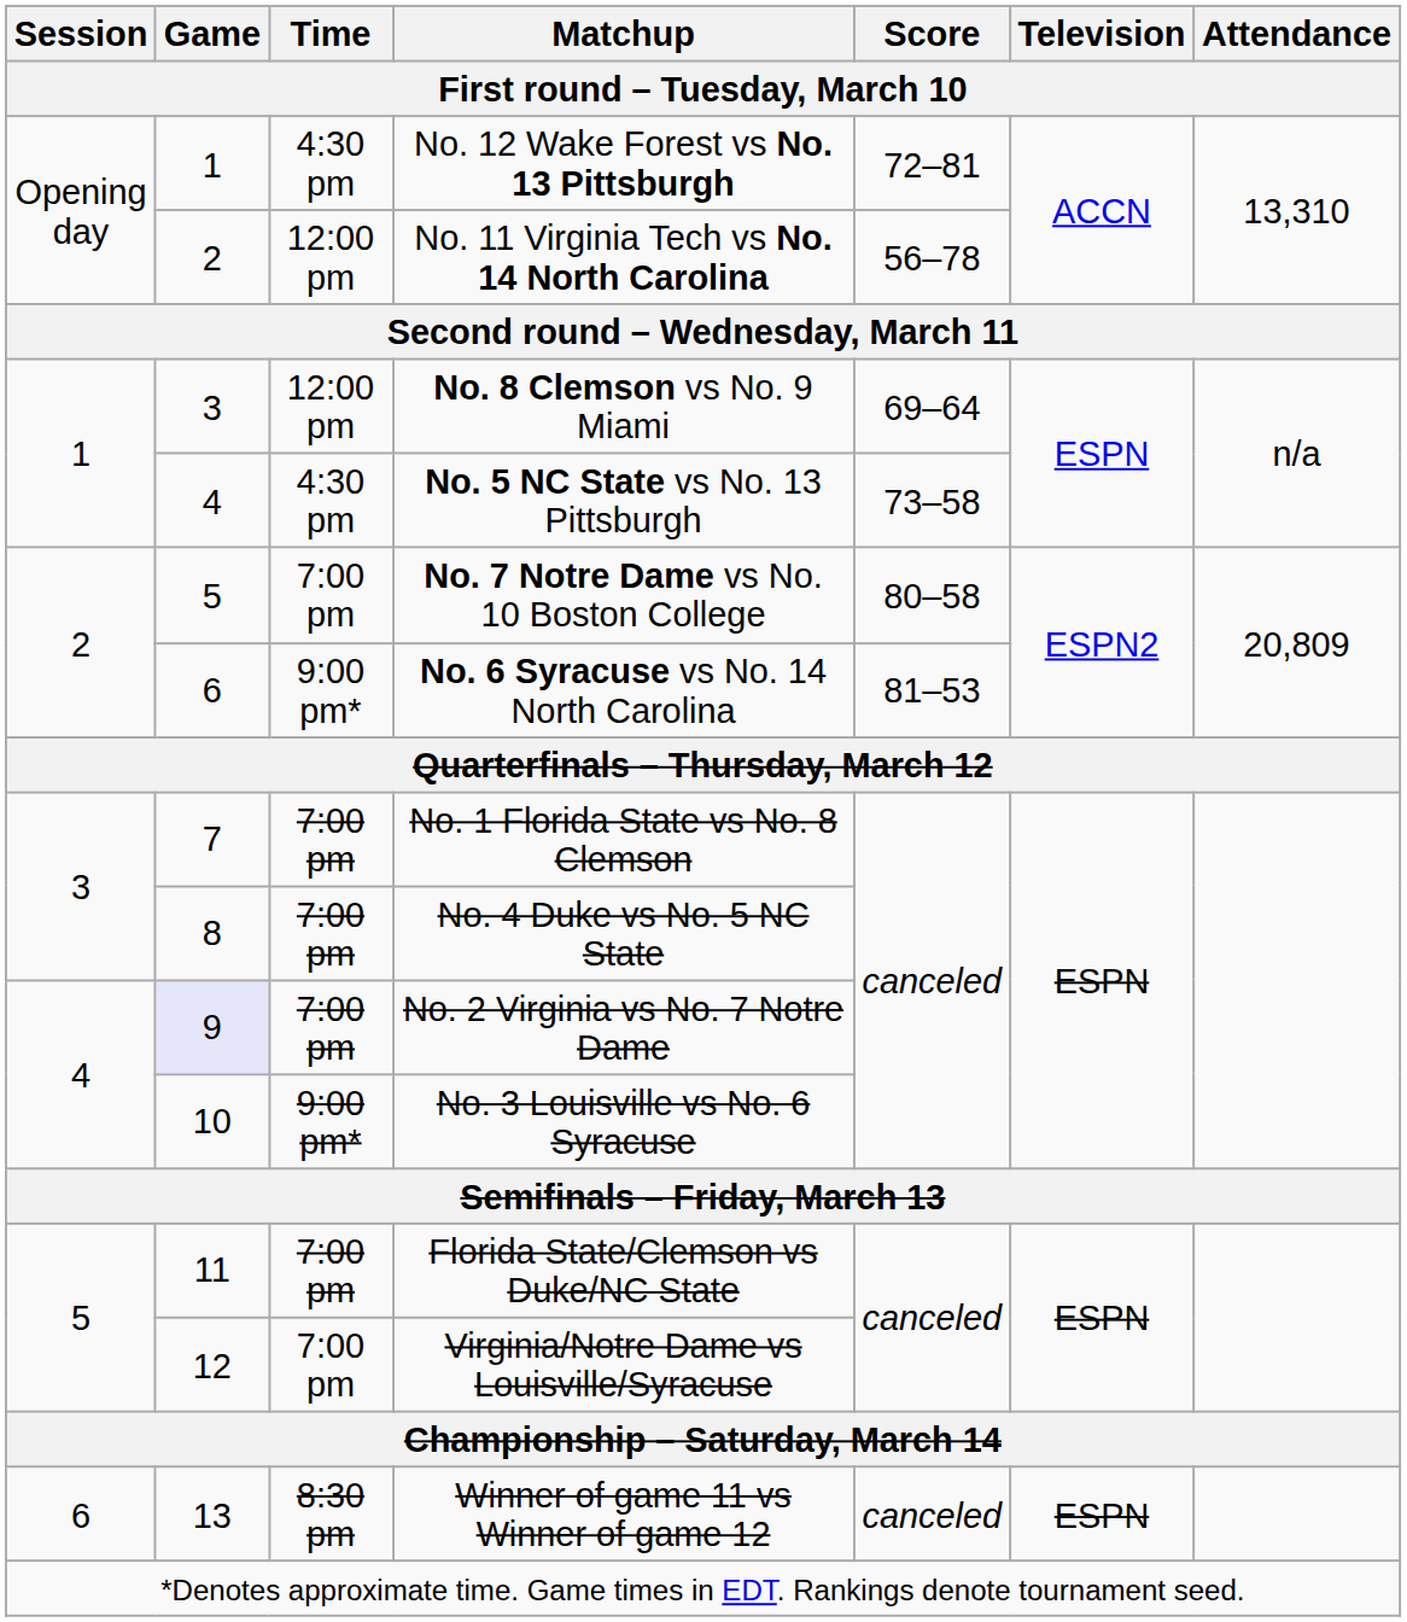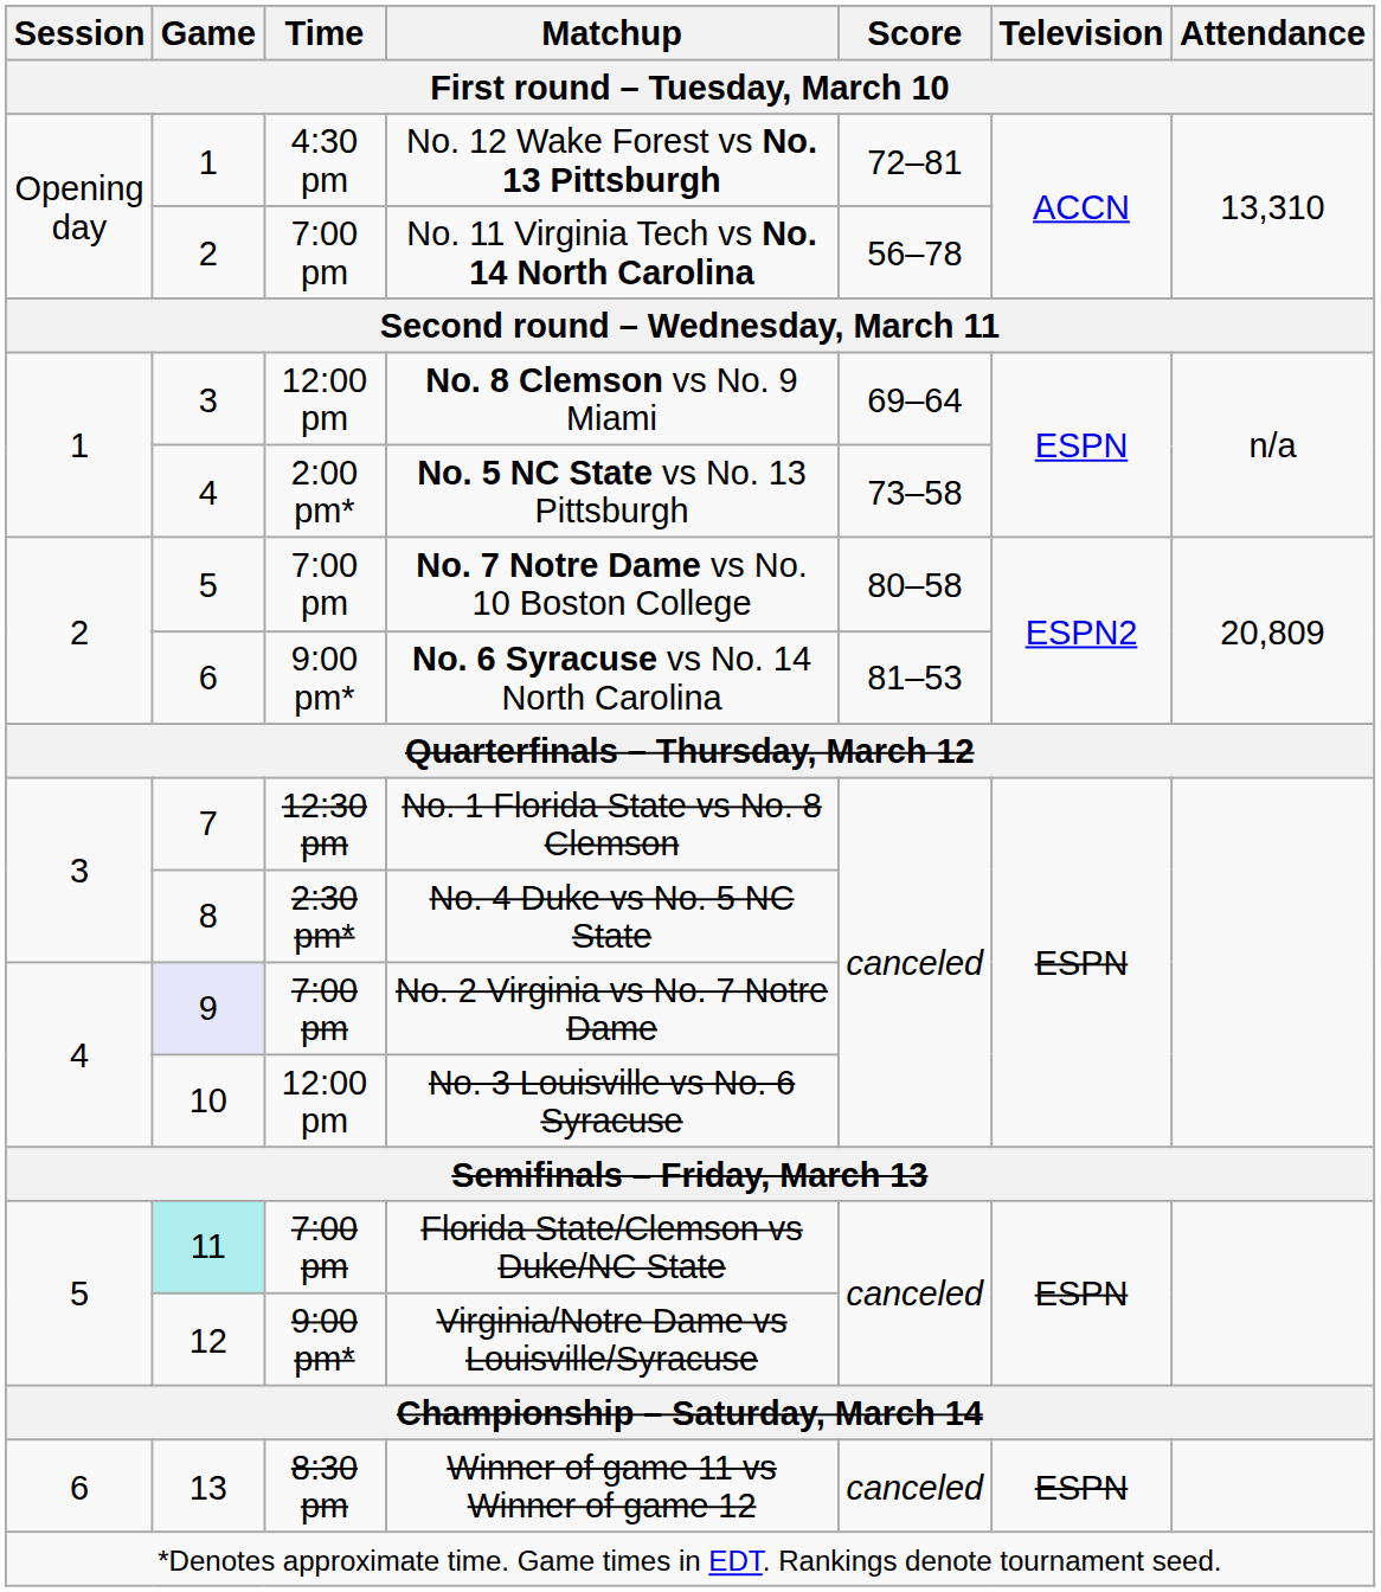 <table class="wikitable" style="font-size: 95%;text-align:center">
 <tr>
 <th>Session</th>
 <th>Game</th>
 <th>Time</th>
 <th>Matchup</th>
 <th>Score</th>
 <th>Television</th>
 <th>Attendance</th>
 </tr>
 <tr>
 <th colspan=7>First round – Tuesday, March 10</th>
 </tr>
 <tr>
 <td rowspan=2>Opening<br>day</td>
 <td>1</td>
 <td>4:30 pm</td>
 <td>No. 12 Wake Forest vs <strong>No. 13 Pittsburgh</strong></td>
 <td>72–81</td>
 <td rowspan=2><a href='#'>ACCN</a></td>
 <td rowspan=2>13,310</td>
 </tr>
 <tr>
 <td>2</td>
-<td>12:00 pm</td>
+<td>7:00 pm</td>
 <td>No. 11 Virginia Tech vs <strong>No. 14 North Carolina</strong></td>
 <td>56–78</td>
 </tr>
 <tr>
 <th colspan=7>Second round – Wednesday, March 11</th>
 </tr>
 <tr>
 <td rowspan=2>1</td>
 <td>3</td>
 <td>12:00 pm</td>
 <td><strong>No. 8 Clemson</strong> vs No. 9 Miami</td>
 <td>69–64</td>
 <td rowspan=2><a href='#'>ESPN</a></td>
 <td rowspan=2>n/a</td>
 </tr>
 <tr>
 <td>4</td>
-<td>4:30 pm</td>
+<td>2:00 pm*</td>
 <td><strong>No. 5 NC State</strong> vs No. 13 Pittsburgh</td>
 <td>73–58</td>
 </tr>
 <tr>
 <td rowspan=2>2</td>
 <td>5</td>
 <td>7:00 pm</td>
 <td><strong>No. 7 Notre Dame</strong> vs No. 10 Boston College</td>
 <td>80–58</td>
 <td rowspan=2><a href='#'>ESPN2</a></td>
 <td rowspan=2>20,809</td>
 </tr>
 <tr>
 <td>6</td>
 <td>9:00 pm*</td>
 <td><strong>No. 6 Syracuse</strong> vs No. 14 North Carolina</td>
 <td>81–53</td>
 </tr>
 <tr>
 <th colspan=7><s>Quarterfinals – Thursday, March 12</s></th>
 </tr>
 <tr>
 <td rowspan=2>3</td>
 <td>7</td>
-<td><s>7:00 pm</s></td>
+<td><s>12:30 pm</s></td>
 <td><s>No. 1 Florida State vs No. 8 Clemson</s></td>
 <td rowspan=4><em>canceled</em></td>
 <td rowspan=4><s>ESPN</s></td>
 <td rowspan=4></td>
 </tr>
 <tr>
 <td>8</td>
-<td><s>7:00 pm</s></td>
+<td><s>2:30 pm*</s></td>
 <td><s>No. 4 Duke vs No. 5 NC State</s></td>
 </tr>
 <tr>
 <td rowspan=2>4</td>
 <td style="background: lavender;">9</td>
 <td><s>7:00 pm</s></td>
 <td><s>No. 2 Virginia vs No. 7 Notre Dame</s></td>
 </tr>
 <tr>
 <td>10</td>
-<td><s>9:00 pm*</s></td>
+<td>12:00 pm</td>
 <td><s>No. 3 Louisville vs No. 6 Syracuse</s></td>
 </tr>
 <tr>
 <th colspan=7><s>Semifinals – Friday, March 13</s></th>
 </tr>
 <tr>
 <td rowspan=2>5</td>
-<td>11</td>
+<td style="background: paleturquoise;">11</td>
 <td><s>7:00 pm</s></td>
 <td><s>Florida State/Clemson vs Duke/NC State</s></td>
 <td rowspan=2><em>canceled</em></td>
 <td rowspan=2><s>ESPN</s></td>
 <td rowspan=2></td>
 </tr>
 <tr>
 <td>12</td>
-<td>7:00 pm</td>
+<td><s>9:00 pm*</s></td>
 <td><s>Virginia/Notre Dame vs Louisville/Syracuse</s></td>
 </tr>
 <tr>
 <th colspan=7><s>Championship – Saturday, March 14</s></th>
 </tr>
 <tr>
 <td>6</td>
 <td>13</td>
 <td><s>8:30 pm</s></td>
 <td><s>Winner of game 11 vs Winner of game 12</s></td>
 <td><em>canceled</em></td>
 <td><s>ESPN</s></td>
 <td></td>
 </tr>
 <tr>
 <td colspan=7><small>*Denotes approximate time. Game times in <a href='#'>EDT</a>. Rankings denote tournament seed.</small></td>
 </tr>
 </table>
